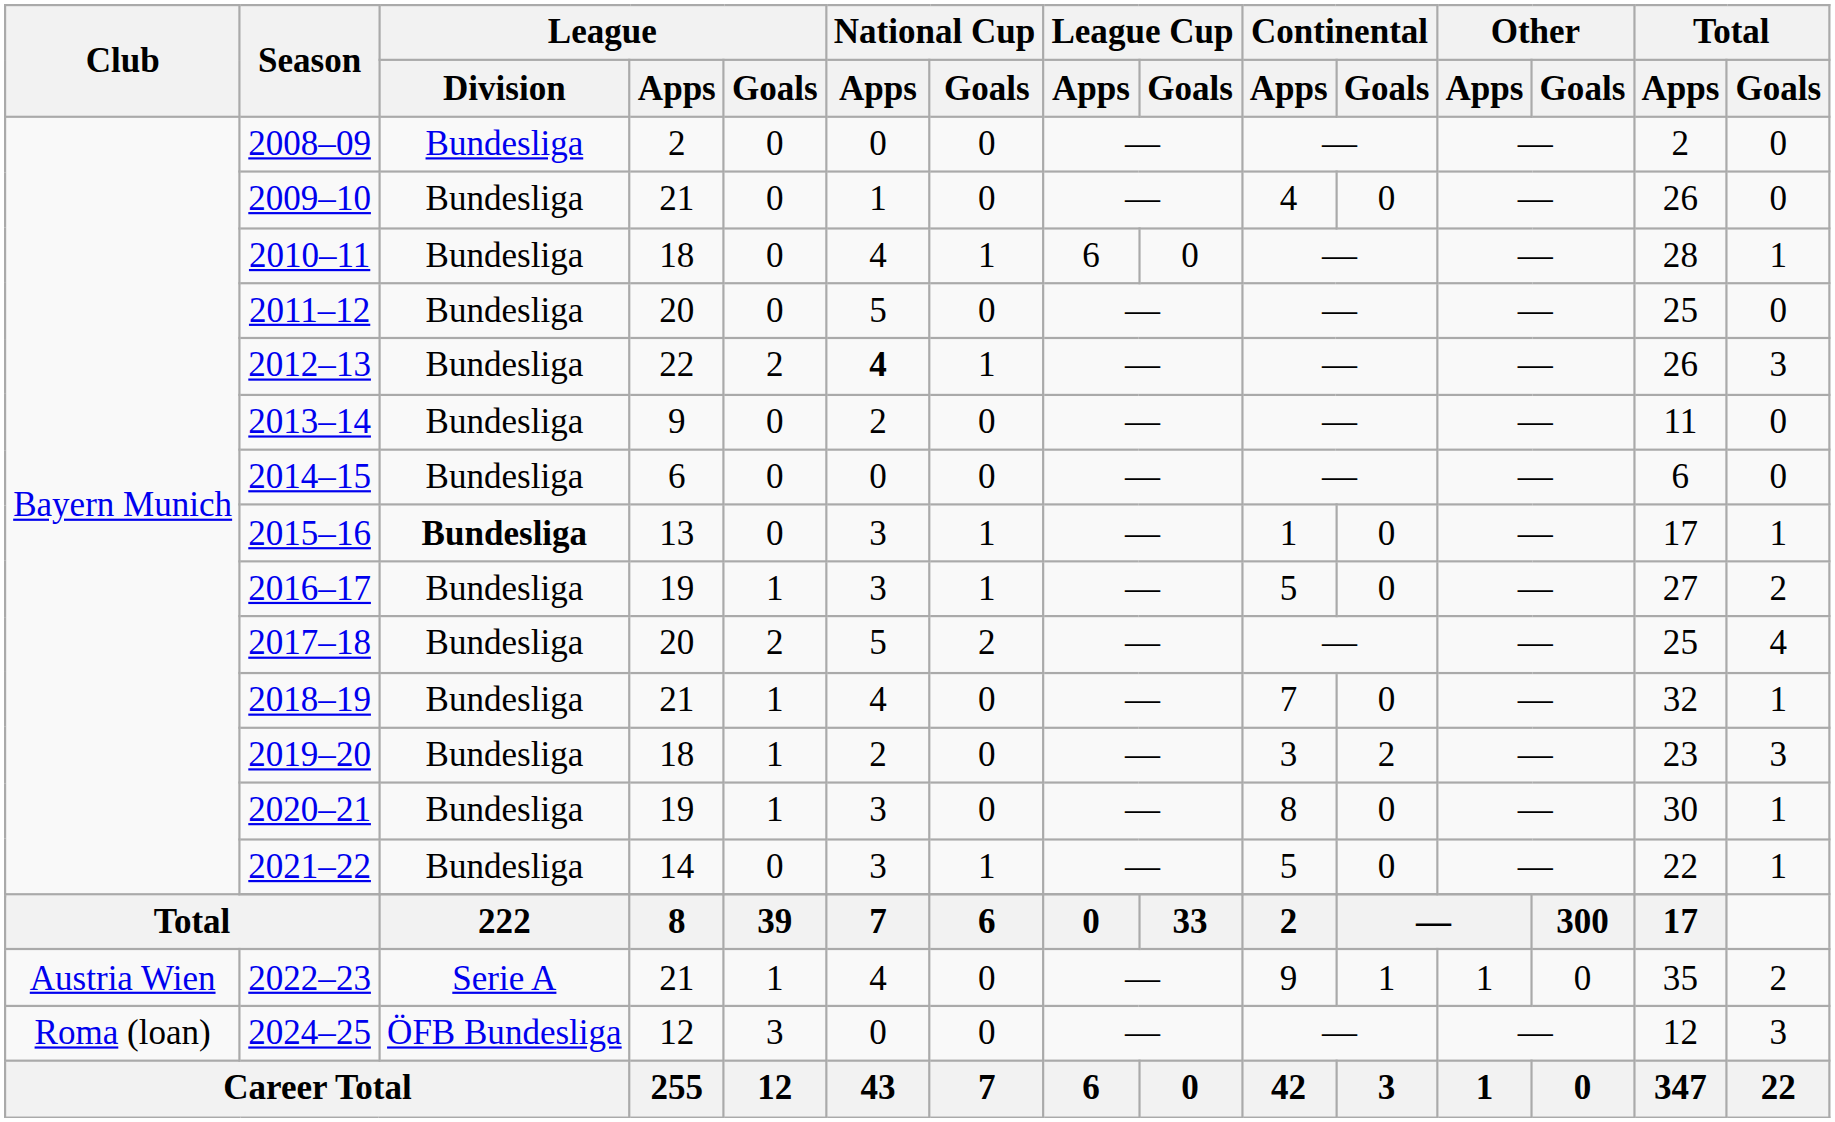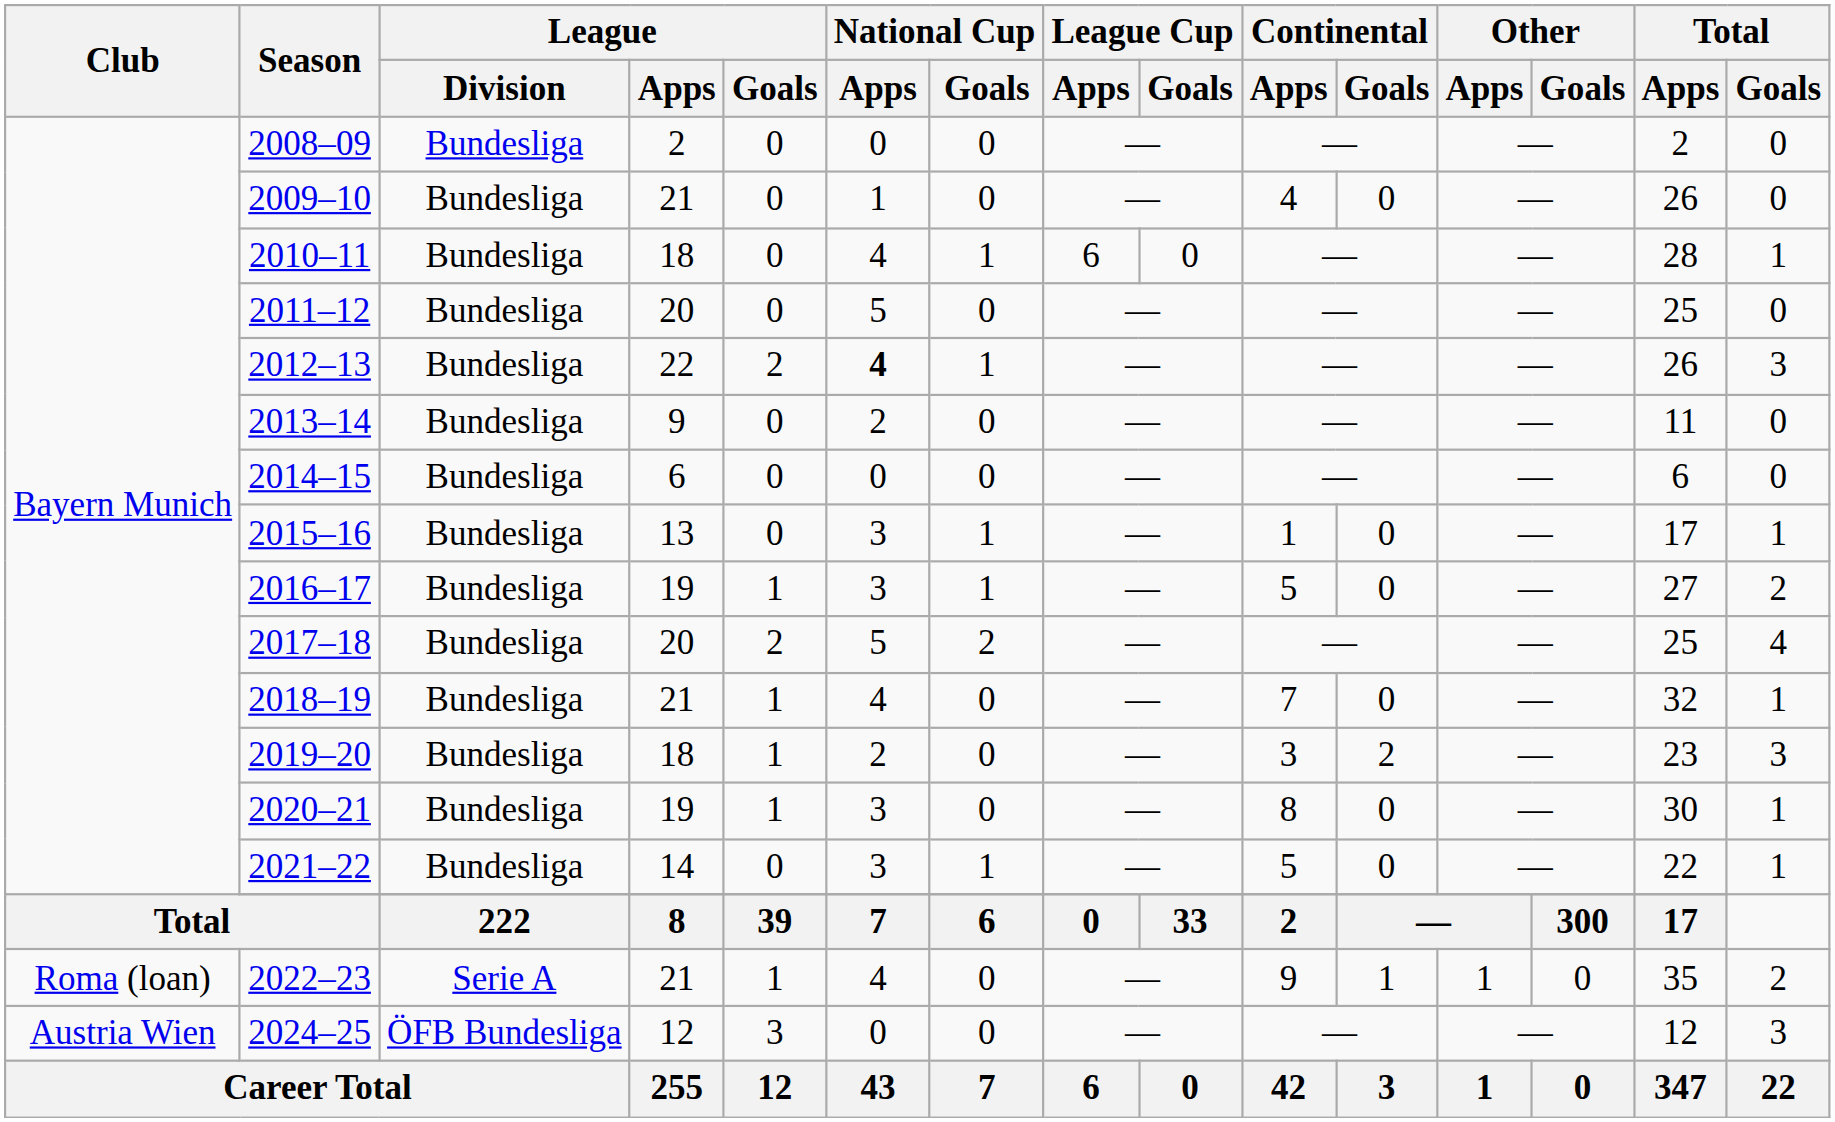 <table class="wikitable" Style="text-align: center">
 <tr>
 <th rowspan="2">Club</th>
 <th rowspan="2">Season</th>
 <th colspan="3">League</th>
 <th colspan="2">National Cup</th>
 <th colspan="2">League Cup</th>
 <th colspan="2">Continental</th>
 <th colspan="2">Other</th>
 <th colspan="2">Total</th>
 </tr>
 <tr>
 <th>Division</th>
 <th>Apps</th>
 <th>Goals</th>
 <th>Apps</th>
 <th>Goals</th>
 <th>Apps</th>
 <th>Goals</th>
 <th>Apps</th>
 <th>Goals</th>
 <th>Apps</th>
 <th>Goals</th>
 <th>Apps</th>
 <th>Goals</th>
 </tr>
 <tr>
 <td rowspan="15"><a href='#'>Bayern Munich</a></td>
 <td><a href='#'>2008–09</a></td>
 <td><a href='#'>Bundesliga</a></td>
 <td>2</td>
 <td>0</td>
 <td>0</td>
 <td>0</td>
 <td colspan="2">—</td>
 <td colspan="2">—</td>
 <td colspan="2">—</td>
 <td>2</td>
 <td>0</td>
 </tr>
 <tr>
 <td><a href='#'>2009–10</a></td>
 <td>Bundesliga</td>
 <td>21</td>
 <td>0</td>
 <td>1</td>
 <td>0</td>
 <td colspan="2">—</td>
 <td>4</td>
 <td>0</td>
 <td colspan="2">—</td>
 <td>26</td>
 <td>0</td>
 </tr>
 <tr>
 <td><a href='#'>2010–11</a></td>
 <td>Bundesliga</td>
 <td>18</td>
 <td>0</td>
 <td>4</td>
 <td>1</td>
 <td>6</td>
 <td>0</td>
 <td colspan="2">—</td>
 <td colspan="2">—</td>
 <td>28</td>
 <td>1</td>
 </tr>
 <tr>
 <td><a href='#'>2011–12</a></td>
 <td>Bundesliga</td>
 <td>20</td>
 <td>0</td>
 <td>5</td>
 <td>0</td>
 <td colspan="2">—</td>
 <td colspan="2">—</td>
 <td colspan="2">—</td>
 <td>25</td>
 <td>0</td>
 </tr>
 <tr>
 <td><a href='#'>2012–13</a></td>
 <td>Bundesliga</td>
 <td>22</td>
 <td>2</td>
 <td><strong>4</strong></td>
 <td>1</td>
 <td colspan="2">—</td>
 <td colspan="2">—</td>
 <td colspan="2">—</td>
 <td>26</td>
 <td>3</td>
 </tr>
 <tr>
 <td><a href='#'>2013–14</a></td>
 <td>Bundesliga</td>
 <td>9</td>
 <td>0</td>
 <td>2</td>
 <td>0</td>
 <td colspan="2">—</td>
 <td colspan="2">—</td>
 <td colspan="2">—</td>
 <td>11</td>
 <td>0</td>
 </tr>
 <tr>
 <td><a href='#'>2014–15</a></td>
 <td>Bundesliga</td>
 <td>6</td>
 <td>0</td>
 <td>0</td>
 <td>0</td>
 <td colspan="2">—</td>
 <td colspan="2">—</td>
 <td colspan="2">—</td>
 <td>6</td>
 <td>0</td>
 </tr>
 <tr>
 <td><a href='#'>2015–16</a></td>
-<td><strong>Bundesliga</strong></td>
+<td>Bundesliga</td>
 <td>13</td>
 <td>0</td>
 <td>3</td>
 <td>1</td>
 <td colspan="2">—</td>
 <td>1</td>
 <td>0</td>
 <td colspan="2">—</td>
 <td>17</td>
 <td>1</td>
 </tr>
 <tr>
 <td><a href='#'>2016–17</a></td>
 <td>Bundesliga</td>
 <td>19</td>
 <td>1</td>
 <td>3</td>
 <td>1</td>
 <td colspan="2">—</td>
 <td>5</td>
 <td>0</td>
 <td colspan="2">—</td>
 <td>27</td>
 <td>2</td>
 </tr>
 <tr>
 <td><a href='#'>2017–18</a></td>
 <td>Bundesliga</td>
 <td>20</td>
 <td>2</td>
 <td>5</td>
 <td>2</td>
 <td colspan="2">—</td>
 <td colspan="2">—</td>
 <td colspan="2">—</td>
 <td>25</td>
 <td>4</td>
 </tr>
 <tr>
 <td><a href='#'>2018–19</a></td>
 <td>Bundesliga</td>
 <td>21</td>
 <td>1</td>
 <td>4</td>
 <td>0</td>
 <td colspan="2">—</td>
 <td>7</td>
 <td>0</td>
 <td colspan="2">—</td>
 <td>32</td>
 <td>1</td>
 </tr>
 <tr>
 <td><a href='#'>2019–20</a></td>
 <td>Bundesliga</td>
 <td>18</td>
 <td>1</td>
 <td>2</td>
 <td>0</td>
 <td colspan="2">—</td>
 <td>3</td>
 <td>2</td>
 <td colspan="2">—</td>
 <td>23</td>
 <td>3</td>
 </tr>
 <tr>
 <td><a href='#'>2020–21</a></td>
 <td>Bundesliga</td>
 <td>19</td>
 <td>1</td>
 <td>3</td>
 <td>0</td>
 <td colspan="2">—</td>
 <td>8</td>
 <td>0</td>
 <td colspan="2">—</td>
 <td>30</td>
 <td>1</td>
 </tr>
 <tr>
 <td><a href='#'>2021–22</a></td>
 <td>Bundesliga</td>
 <td>14</td>
 <td>0</td>
 <td>3</td>
 <td>1</td>
 <td colspan="2">—</td>
 <td>5</td>
 <td>0</td>
 <td colspan="2">—</td>
 <td>22</td>
 <td>1</td>
 </tr>
 <tr>
 </tr>
 <tr>
 <th colspan="2">Total</th>
 <th>222</th>
 <th>8</th>
 <th>39</th>
 <th>7</th>
 <th>6</th>
 <th>0</th>
 <th>33</th>
 <th>2</th>
 <th colspan="2">—</th>
 <th>300</th>
 <th>17</th>
 </tr>
 <tr>
-<td><a href='#'>Austria Wien</a></td>
+<td><a href='#'>Roma</a> (loan)</td>
 <td><a href='#'>2022–23</a></td>
 <td><a href='#'>Serie A</a></td>
 <td>21</td>
 <td>1</td>
 <td>4</td>
 <td>0</td>
 <td colspan="2">—</td>
 <td>9</td>
 <td>1</td>
 <td>1</td>
 <td>0</td>
 <td>35</td>
 <td>2</td>
 </tr>
 <tr>
-<td><a href='#'>Roma</a> (loan)</td>
+<td><a href='#'>Austria Wien</a></td>
 <td><a href='#'>2024–25</a></td>
 <td><a href='#'>ÖFB Bundesliga</a></td>
 <td>12</td>
 <td>3</td>
 <td>0</td>
 <td>0</td>
 <td colspan="2">—</td>
 <td colspan="2">—</td>
 <td colspan="2">—</td>
 <td>12</td>
 <td>3</td>
 </tr>
 <tr>
 <th colspan="3">Career Total</th>
 <th>255</th>
 <th>12</th>
 <th>43</th>
 <th>7</th>
 <th>6</th>
 <th>0</th>
 <th>42</th>
 <th>3</th>
 <th>1</th>
 <th>0</th>
 <th>347</th>
 <th>22</th>
 </tr>
 </table>
